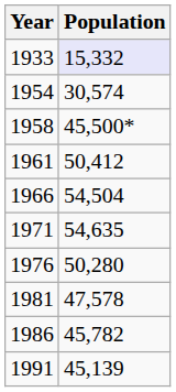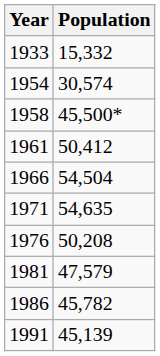 <table class="wikitable">
 <tr>
 <th>Year</th>
 <th>Population</th>
 </tr>
 <tr>
 <td>1933</td>
-<td style="background: lavender;">15,332</td>
+<td>15,332</td>
 </tr>
 <tr>
 <td>1954</td>
 <td>30,574</td>
 </tr>
 <tr>
 <td>1958</td>
 <td>45,500*</td>
 </tr>
 <tr>
 <td>1961</td>
 <td>50,412</td>
 </tr>
 <tr>
 <td>1966</td>
 <td>54,504</td>
 </tr>
 <tr>
 <td>1971</td>
 <td>54,635</td>
 </tr>
 <tr>
 <td>1976</td>
-<td>50,280</td>
+<td>50,208</td>
 </tr>
 <tr>
 <td>1981</td>
-<td>47,578</td>
+<td>47,579</td>
 </tr>
 <tr>
 <td>1986</td>
 <td>45,782</td>
 </tr>
 <tr>
 <td>1991</td>
 <td>45,139</td>
 </tr>
 </table>
